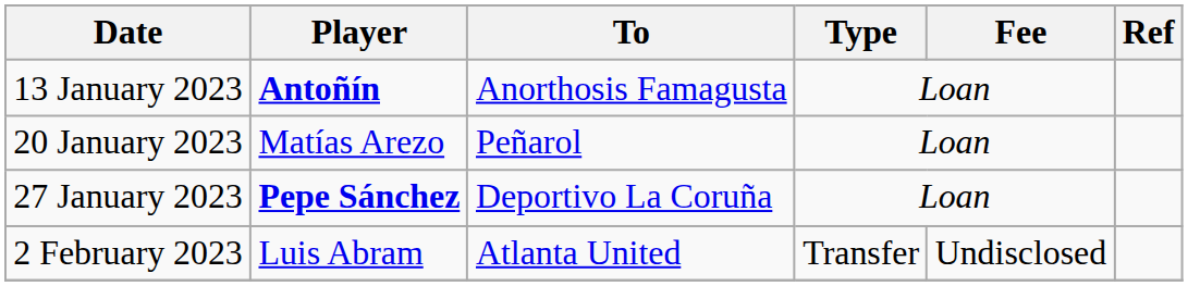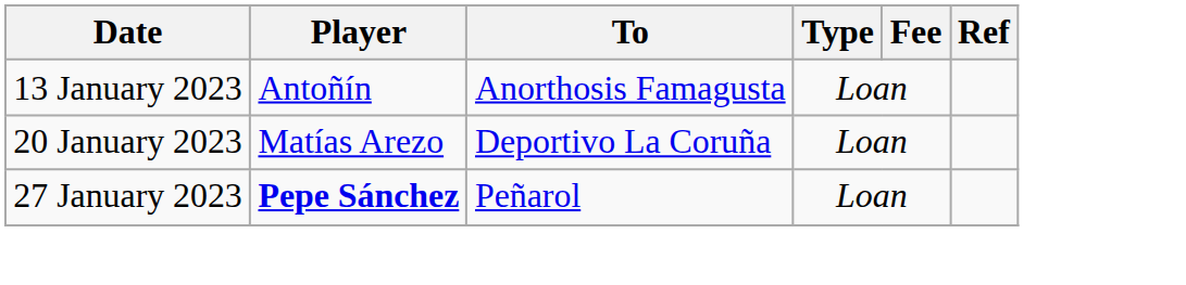 <table class="wikitable">
 <tr>
 <th>Date</th>
 <th>Player</th>
 <th>To</th>
 <th>Type</th>
 <th>Fee</th>
 <th>Ref</th>
 </tr>
 <tr>
 <td>13 January 2023</td>
-<td><strong> <a href='#'>Antoñín</a></strong></td>
+<td> <a href='#'>Antoñín</a></td>
 <td> <a href='#'>Anorthosis Famagusta</a></td>
 <td colspan=2 align=center><em>Loan</em></td>
 <td align=center></td>
 </tr>
 <tr>
 <td>20 January 2023</td>
 <td> <a href='#'>Matías Arezo</a></td>
-<td> <a href='#'>Peñarol</a></td>
+<td><a href='#'>Deportivo La Coruña</a></td>
 <td colspan=2 align=center><em>Loan</em></td>
 <td align=center></td>
 </tr>
 <tr>
 <td>27 January 2023</td>
 <td><strong> <a href='#'>Pepe Sánchez</a></strong></td>
-<td><a href='#'>Deportivo La Coruña</a></td>
+<td> <a href='#'>Peñarol</a></td>
 <td colspan=2 align=center><em>Loan</em></td>
-<td align=center></td>
-</tr>
-<tr>
-<td>2 February 2023</td>
-<td> <a href='#'>Luis Abram</a></td>
-<td> <a href='#'>Atlanta United</a></td>
-<td align=center>Transfer</td>
-<td align=center>Undisclosed</td>
 <td align=center></td>
 </tr>
 <tr>
 </tr>
 </table>
